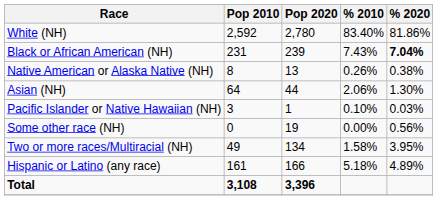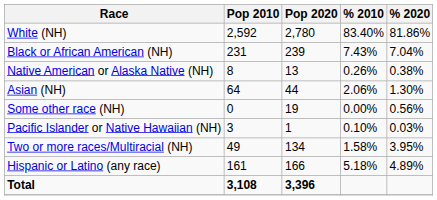 <table class="wikitable">
 <tr>
 <th>Race</th>
 <th>Pop 2010</th>
 <th>Pop 2020</th>
 <th>% 2010</th>
 <th>% 2020</th>
 </tr>
 <tr>
 <td><a href='#'>White</a> (NH)</td>
 <td>2,592</td>
 <td>2,780</td>
 <td>83.40%</td>
 <td>81.86%</td>
 </tr>
 <tr>
 <td><a href='#'>Black or African American</a> (NH)</td>
 <td>231</td>
 <td>239</td>
 <td>7.43%</td>
-<td><strong>7.04%</strong></td>
+<td>7.04%</td>
 </tr>
 <tr>
 <td><a href='#'>Native American</a> or <a href='#'>Alaska Native</a> (NH)</td>
 <td>8</td>
 <td>13</td>
 <td>0.26%</td>
 <td>0.38%</td>
 </tr>
 <tr>
 <td><a href='#'>Asian</a> (NH)</td>
 <td>64</td>
 <td>44</td>
 <td>2.06%</td>
 <td>1.30%</td>
 </tr>
 <tr>
+<td><a href='#'>Some other race</a> (NH)</td>
+<td>0</td>
+<td>19</td>
+<td>0.00%</td>
+<td>0.56%</td>
+</tr>
+<tr>
 <td><a href='#'>Pacific Islander</a> or <a href='#'>Native Hawaiian</a> (NH)</td>
 <td>3</td>
 <td>1</td>
 <td>0.10%</td>
 <td>0.03%</td>
-</tr>
-<tr>
-<td><a href='#'>Some other race</a> (NH)</td>
-<td>0</td>
-<td>19</td>
-<td>0.00%</td>
-<td>0.56%</td>
 </tr>
 <tr>
 <td><a href='#'>Two or more races/Multiracial</a> (NH)</td>
 <td>49</td>
 <td>134</td>
 <td>1.58%</td>
 <td>3.95%</td>
 </tr>
 <tr>
 <td><a href='#'>Hispanic or Latino</a> (any race)</td>
 <td>161</td>
 <td>166</td>
 <td>5.18%</td>
 <td>4.89%</td>
 </tr>
 <tr>
 <td><strong>Total</strong></td>
 <td><strong>3,108</strong></td>
 <td><strong>3,396</strong></td>
 <td></td>
 <td></td>
 </tr>
 <tr>
 </tr>
 </table>
